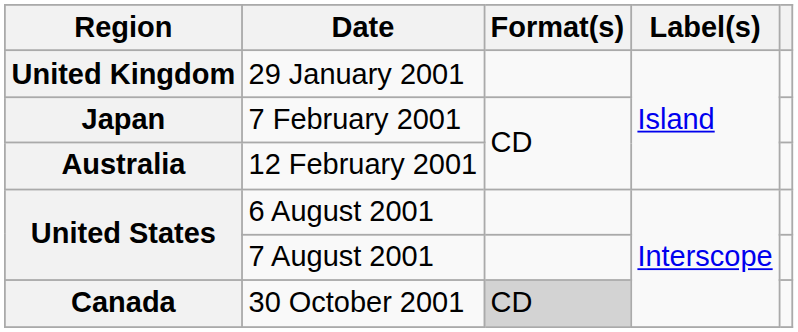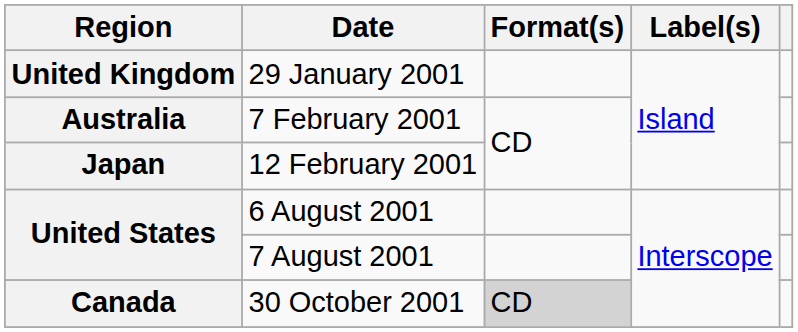 <table class="wikitable plainrowheaders">
 <tr>
 <th scope="col">Region</th>
 <th scope="col">Date</th>
 <th scope="col">Format(s)</th>
 <th scope="col">Label(s)</th>
 <th scope="col"></th>
 </tr>
 <tr>
 <th scope="row">United Kingdom</th>
 <td>29 January 2001</td>
 <td></td>
 <td rowspan="3"><a href='#'>Island</a></td>
 <td align="center"></td>
 </tr>
 <tr>
-<th scope="row">Japan</th>
+<th scope="row">Australia</th>
 <td>7 February 2001</td>
 <td rowspan="2">CD</td>
 <td align="center"></td>
 </tr>
 <tr>
-<th scope="row">Australia</th>
+<th scope="row">Japan</th>
 <td>12 February 2001</td>
 <td align="center"></td>
 </tr>
 <tr>
 <th scope="row" rowspan="2">United States</th>
 <td>6 August 2001</td>
 <td></td>
 <td rowspan="3"><a href='#'>Interscope</a></td>
 <td align="center"></td>
 </tr>
 <tr>
 <td>7 August 2001</td>
 <td></td>
 <td align="center"></td>
 </tr>
 <tr>
 <th scope="row">Canada</th>
 <td>30 October 2001</td>
 <td style="background: lightgrey;">CD</td>
 <td align="center"></td>
 </tr>
 </table>
